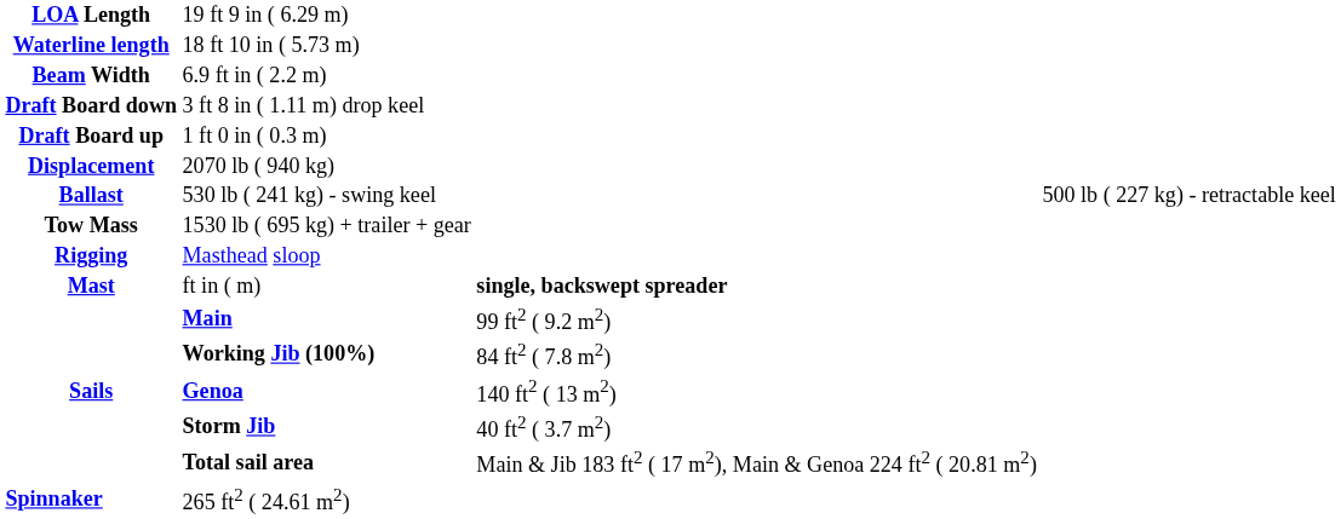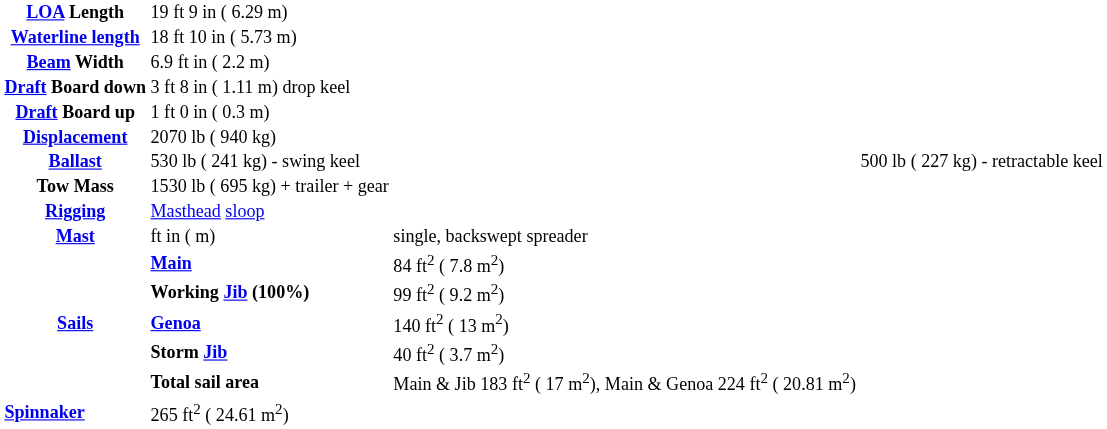 <table>
 <tr>
 <th><a href='#'>LOA</a> Length</th>
 <td>19 ft 9 in ( 6.29 m)</td>
 <td> </td>
 </tr>
 <tr>
 <th><a href='#'>Waterline length</a></th>
 <td>18 ft 10 in ( 5.73 m)</td>
 <td> </td>
 </tr>
 <tr>
 <th><a href='#'>Beam</a> Width</th>
 <td>6.9 ft  in ( 2.2 m)</td>
 <td> </td>
 </tr>
 <tr>
 <th><a href='#'>Draft</a> Board down</th>
 <td>3 ft  8 in ( 1.11 m) drop keel</td>
 <td> </td>
 </tr>
 <tr>
 <th><a href='#'>Draft</a> Board up</th>
 <td>1 ft  0 in ( 0.3 m)</td>
 <td> </td>
 </tr>
 <tr>
 <th><a href='#'>Displacement</a></th>
 <td>2070 lb ( 940 kg)</td>
 <td> </td>
 </tr>
 <tr>
 <th><a href='#'>Ballast</a></th>
 <td>530 lb ( 241 kg) - swing keel</td>
 <td> </td>
 <td>500 lb ( 227 kg) - retractable keel</td>
 <td> </td>
 </tr>
 <tr>
 <th>Tow Mass</th>
 <td>1530 lb ( 695 kg) + trailer + gear</td>
 <td> </td>
 </tr>
 <tr>
 <th><a href='#'>Rigging</a></th>
 <td><a href='#'>Masthead</a> <a href='#'>sloop</a></td>
 </tr>
 <tr>
 <th><a href='#'>Mast</a></th>
 <td>ft  in ( m)</td>
-<td><strong>single, backswept spreader</strong></td>
+<td>single, backswept spreader</td>
 </tr>
 <tr>
 <th rowspan="5"><a href='#'>Sails</a></th>
 <td><strong><a href='#'>Main</a></strong></td>
-<td>99 ft<sup>2</sup> ( 9.2 m<sup>2</sup>)</td>
+<td>84 ft<sup>2</sup> ( 7.8 m<sup>2</sup>)</td>
 </tr>
 <tr>
 <td><strong>Working <a href='#'>Jib</a> (100%)</strong></td>
-<td>84 ft<sup>2</sup> ( 7.8 m<sup>2</sup>)</td>
+<td>99 ft<sup>2</sup> ( 9.2 m<sup>2</sup>)</td>
 </tr>
 <tr>
 <td><strong><a href='#'>Genoa</a></strong></td>
 <td>140 ft<sup>2</sup> ( 13 m<sup>2</sup>)</td>
 </tr>
 <tr>
 <td><strong>Storm <a href='#'>Jib</a></strong></td>
 <td>40 ft<sup>2</sup> ( 3.7 m<sup>2</sup>)</td>
 </tr>
 <tr>
 <td><strong>Total sail area</strong></td>
 <td>Main & Jib  183 ft<sup>2</sup> ( 17 m<sup>2</sup>), Main & Genoa 224 ft<sup>2</sup> ( 20.81 m<sup>2</sup>)</td>
 </tr>
 <tr>
 <td><strong><a href='#'>Spinnaker</a></strong></td>
 <td>265 ft<sup>2</sup> (  24.61 m<sup>2</sup>)</td>
 </tr>
 </table>
